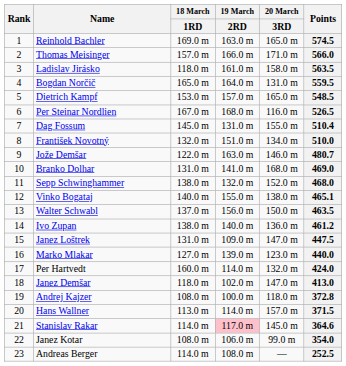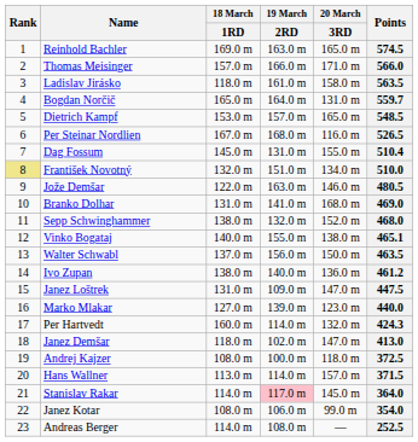 <table class="wikitable sortable" style="text-align:center; line-height:16px; width:35%;">
 <tr>
 <th rowspan=2 width=35>Rank</th>
 <th rowspan=2 width=200>Name</th>
 <th width=50><small>18 March</small></th>
 <th width=50><small>19 March</small></th>
 <th width=50><small>20 March</small></th>
 <th rowspan=2 width=50>Points</th>
 </tr>
 <tr>
 <th width=60>1RD</th>
 <th width=60>2RD</th>
 <th width=60>3RD</th>
 </tr>
 <tr>
 <td>1</td>
 <td align=left> <a href='#'>Reinhold Bachler</a></td>
 <td>169.0 m</td>
 <td>163.0 m</td>
 <td>165.0 m</td>
 <th>574.5</th>
 </tr>
 <tr>
 <td>2</td>
 <td align=left> <a href='#'>Thomas Meisinger</a></td>
 <td>157.0 m</td>
 <td>166.0 m</td>
 <td>171.0 m</td>
 <th>566.0</th>
 </tr>
 <tr>
 <td>3</td>
 <td align=left> <a href='#'>Ladislav Jirásko</a></td>
 <td>118.0 m</td>
 <td>161.0 m</td>
 <td>158.0 m</td>
 <th>563.5</th>
 </tr>
 <tr>
 <td>4</td>
 <td align=left> <a href='#'>Bogdan Norčič</a></td>
 <td>165.0 m</td>
 <td>164.0 m</td>
 <td>131.0 m</td>
-<th>559.5</th>
+<th>559.7</th>
 </tr>
 <tr>
 <td>5</td>
 <td align=left> <a href='#'>Dietrich Kampf</a></td>
 <td>153.0 m</td>
 <td>157.0 m</td>
 <td>165.0 m</td>
 <th>548.5</th>
 </tr>
 <tr>
 <td>6</td>
 <td align=left> <a href='#'>Per Steinar Nordlien</a></td>
 <td>167.0 m</td>
 <td>168.0 m</td>
 <td>116.0 m</td>
 <th>526.5</th>
 </tr>
 <tr>
 <td>7</td>
 <td align=left> <a href='#'>Dag Fossum</a></td>
 <td>145.0 m</td>
 <td>131.0 m</td>
 <td>155.0 m</td>
 <th>510.4</th>
 </tr>
 <tr>
-<td>8</td>
+<td style="background: khaki;">8</td>
 <td align=left> <a href='#'>František Novotný</a></td>
 <td>132.0 m</td>
 <td>151.0 m</td>
 <td>134.0 m</td>
 <th>510.0</th>
 </tr>
 <tr>
 <td>9</td>
 <td align=left> <a href='#'>Jože Demšar</a></td>
 <td>122.0 m</td>
 <td>163.0 m</td>
 <td>146.0 m</td>
-<th>480.7</th>
+<th>480.5</th>
 </tr>
 <tr>
 <td>10</td>
 <td align=left> <a href='#'>Branko Dolhar</a></td>
 <td>131.0 m</td>
 <td>141.0 m</td>
 <td>168.0 m</td>
 <th>469.0</th>
 </tr>
 <tr>
 <td>11</td>
 <td align=left> <a href='#'>Sepp Schwinghammer</a></td>
 <td>138.0 m</td>
 <td>132.0 m</td>
 <td>152.0 m</td>
 <th>468.0</th>
 </tr>
 <tr>
 <td>12</td>
 <td align=left> <a href='#'>Vinko Bogataj</a></td>
 <td>140.0 m</td>
 <td>155.0 m</td>
 <td>138.0 m</td>
 <th>465.1</th>
 </tr>
 <tr>
 <td>13</td>
 <td align=left> <a href='#'>Walter Schwabl</a></td>
 <td>137.0 m</td>
 <td>156.0 m</td>
 <td>150.0 m</td>
 <th>463.5</th>
 </tr>
 <tr>
 <td>14</td>
 <td align=left> <a href='#'>Ivo Zupan</a></td>
 <td>138.0 m</td>
 <td>140.0 m</td>
 <td>136.0 m</td>
 <th>461.2</th>
 </tr>
 <tr>
 <td>15</td>
 <td align=left> <a href='#'>Janez Loštrek</a></td>
 <td>131.0 m</td>
 <td>109.0 m</td>
 <td>147.0 m</td>
 <th>447.5</th>
 </tr>
 <tr>
 <td>16</td>
 <td align=left> <a href='#'>Marko Mlakar</a></td>
 <td>127.0 m</td>
 <td>139.0 m</td>
 <td>123.0 m</td>
 <th>440.0</th>
 </tr>
 <tr>
 <td>17</td>
 <td align=left> Per Hartvedt</td>
 <td>160.0 m</td>
 <td>114.0 m</td>
 <td>132.0 m</td>
-<th>424.0</th>
+<th>424.3</th>
 </tr>
 <tr>
 <td>18</td>
 <td align=left> <a href='#'>Janez Demšar</a></td>
 <td>118.0 m</td>
 <td>102.0 m</td>
 <td>147.0 m</td>
 <th>413.0</th>
 </tr>
 <tr>
 <td>19</td>
 <td align=left> <a href='#'>Andrej Kajzer</a></td>
 <td>108.0 m</td>
 <td>100.0 m</td>
 <td>118.0 m</td>
-<th>372.8</th>
+<th>372.5</th>
 </tr>
 <tr>
 <td>20</td>
 <td align=left> <a href='#'>Hans Wallner</a></td>
 <td>113.0 m</td>
 <td>114.0 m</td>
 <td>157.0 m</td>
 <th>371.5</th>
 </tr>
 <tr>
 <td>21</td>
 <td align=left> <a href='#'>Stanislav Rakar</a></td>
 <td>114.0 m</td>
 <td style="background: pink;">117.0 m</td>
 <td>145.0 m</td>
-<th>364.6</th>
+<th>364.0</th>
 </tr>
 <tr>
 <td>22</td>
 <td align=left> Janez Kotar</td>
 <td>108.0 m</td>
 <td>106.0 m</td>
 <td>99.0 m</td>
 <th>354.0</th>
 </tr>
 <tr>
 <td>23</td>
 <td align=left> Andreas Berger</td>
 <td>114.0 m</td>
 <td>108.0 m</td>
 <td>—</td>
 <th>252.5</th>
 </tr>
 </table>
